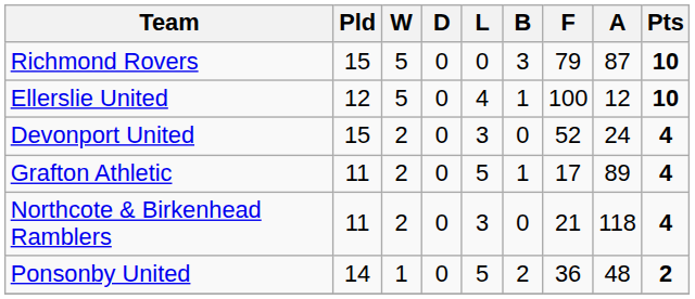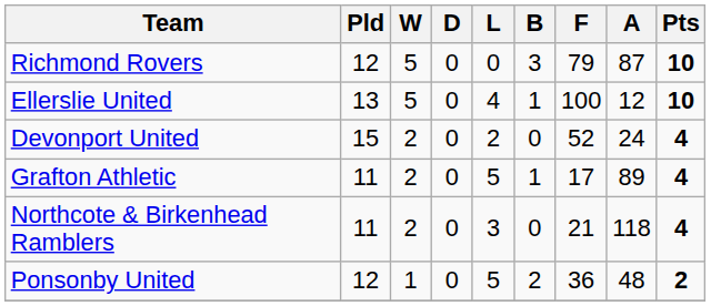 <table class="wikitable" style="text-align:center;">
 <tr>
 <th width=215>Team</th>
 <th width=20 abbr="Played">Pld</th>
 <th width=20 abbr="Won">W</th>
 <th width=20 abbr="Drawn">D</th>
 <th width=20 abbr="Lost">L</th>
 <th width=20 abbr="Bye">B</th>
 <th width=20 abbr="For">F</th>
 <th width=20 abbr="Against">A</th>
 <th width=20 abbr="Points">Pts</th>
 </tr>
 <tr>
 <td style="text-align:left;"><a href='#'>Richmond Rovers</a></td>
-<td>15</td>
+<td>12</td>
 <td>5</td>
 <td>0</td>
 <td>0</td>
 <td>3</td>
 <td>79</td>
 <td>87</td>
 <td><strong>10</strong></td>
 </tr>
 <tr>
 <td style="text-align:left;"><a href='#'>Ellerslie United</a></td>
-<td>12</td>
+<td>13</td>
 <td>5</td>
 <td>0</td>
 <td>4</td>
 <td>1</td>
 <td>100</td>
 <td>12</td>
 <td><strong>10</strong></td>
 </tr>
 <tr>
 <td style="text-align:left;"><a href='#'>Devonport United</a></td>
 <td>15</td>
 <td>2</td>
 <td>0</td>
-<td>3</td>
+<td>2</td>
 <td>0</td>
 <td>52</td>
 <td>24</td>
 <td><strong>4</strong></td>
 </tr>
 <tr>
 <td style="text-align:left;"><a href='#'>Grafton Athletic</a></td>
 <td>11</td>
 <td>2</td>
 <td>0</td>
 <td>5</td>
 <td>1</td>
 <td>17</td>
 <td>89</td>
 <td><strong>4</strong></td>
 </tr>
 <tr>
 <td style="text-align:left;"><a href='#'>Northcote & Birkenhead Ramblers</a></td>
 <td>11</td>
 <td>2</td>
 <td>0</td>
 <td>3</td>
 <td>0</td>
 <td>21</td>
 <td>118</td>
 <td><strong>4</strong></td>
 </tr>
 <tr>
 <td style="text-align:left;"><a href='#'>Ponsonby United</a></td>
-<td>14</td>
+<td>12</td>
 <td>1</td>
 <td>0</td>
 <td>5</td>
 <td>2</td>
 <td>36</td>
 <td>48</td>
 <td><strong>2</strong></td>
 </tr>
 <tr>
 </tr>
 </table>
